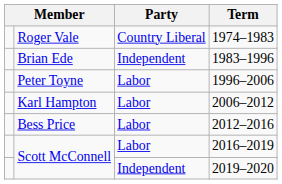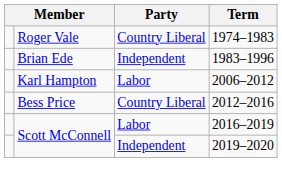 <table class="wikitable">
 <tr>
 <th colspan="2">Member</th>
 <th>Party</th>
 <th>Term</th>
 </tr>
 <tr>
 <td> </td>
 <td><a href='#'>Roger Vale</a></td>
 <td><a href='#'>Country Liberal</a></td>
 <td>1974–1983</td>
 </tr>
 <tr>
 <td> </td>
 <td><a href='#'>Brian Ede</a></td>
 <td><a href='#'>Independent</a></td>
 <td>1983–1996</td>
 </tr>
 <tr>
 <td> </td>
-<td><a href='#'>Peter Toyne</a></td>
-<td><a href='#'>Labor</a></td>
-<td>1996–2006</td>
-</tr>
-<tr>
-<td> </td>
 <td><a href='#'>Karl Hampton</a></td>
 <td><a href='#'>Labor</a></td>
 <td>2006–2012</td>
 </tr>
 <tr>
 <td> </td>
 <td><a href='#'>Bess Price</a></td>
-<td><a href='#'>Labor</a></td>
+<td><a href='#'>Country Liberal</a></td>
 <td>2012–2016</td>
 </tr>
 <tr>
 <td> </td>
 <td rowspan=2><a href='#'>Scott McConnell</a></td>
 <td><a href='#'>Labor</a></td>
 <td>2016–2019</td>
 </tr>
 <tr>
 <td> </td>
 <td><a href='#'>Independent</a></td>
 <td>2019–2020</td>
 </tr>
 </table>
